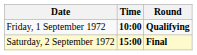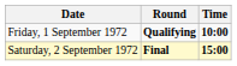 <table class="wikitable">
 <tr>
 <th>Date</th>
+<th>Round</th>
 <th>Time</th>
-<th>Round</th>
 </tr>
 <tr>
 <td>Friday, 1 September 1972</td>
+<td><strong>Qualifying</strong></td>
 <td><strong>10:00</strong></td>
-<td><strong>Qualifying</strong></td>
 </tr>
 <tr style=background:lemonchiffon>
 <td>Saturday, 2 September 1972</td>
+<td><strong>Final</strong></td>
 <td><strong>15:00</strong></td>
-<td><strong>Final</strong></td>
 </tr>
 </table>
